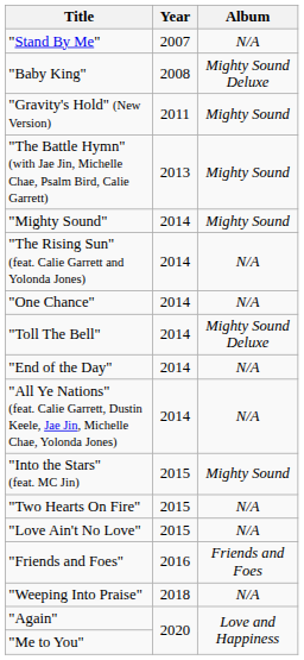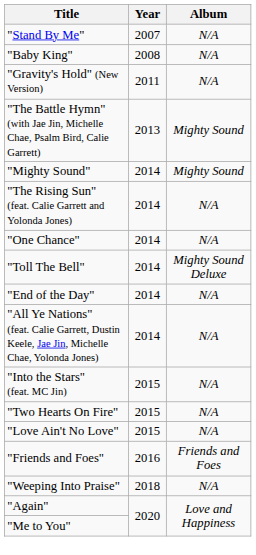 <table class="wikitable">
 <tr>
 <th align="center" valign="center" width="150">Title</th>
 <th align="center" valign="center" width="40">Year</th>
 <th align="center" valign="center" width="100">Album</th>
 </tr>
 <tr>
 <td align="left" valign="left">"<a href='#'>Stand By Me</a>"</td>
 <td align="center" valign="center">2007</td>
 <td align="center" valign="center"><em>N/A</em></td>
 </tr>
 <tr>
 <td align="left" valign="left">"Baby King"</td>
 <td align="center" valign="center">2008</td>
-<td align="center" valign="center"><em>Mighty Sound Deluxe</em></td>
+<td align="center" valign="center"><em>N/A</em></td>
 </tr>
 <tr>
 <td align="left" valign="left">"Gravity's Hold" <small>(New Version)</small></td>
 <td align="center" valign="center">2011</td>
-<td align="center" valign="center"><em>Mighty Sound</em></td>
+<td align="center" valign="center"><em>N/A</em></td>
 </tr>
 <tr>
 <td align="left" valign="left">"The Battle Hymn" <br><small>(with Jae Jin, Michelle Chae, Psalm Bird, Calie Garrett)</small></td>
 <td align="center" valign="center">2013</td>
 <td align="center" valign="center"><em>Mighty Sound</em></td>
 </tr>
 <tr>
 <td align="left" valign="left">"Mighty Sound"</td>
 <td align="center" valign="center">2014</td>
 <td align="center" valign="center"><em>Mighty Sound</em></td>
 </tr>
 <tr>
 <td align="left" valign="left">"The Rising Sun" <br><small>(feat. Calie Garrett and Yolonda Jones)</small></td>
 <td align="center" valign="center">2014</td>
 <td align="center" valign="center"><em>N/A</em></td>
 </tr>
 <tr>
 <td align="left" valign="left">"One Chance"</td>
 <td align="center" valign="center">2014</td>
 <td align="center" valign="center"><em>N/A</em></td>
 </tr>
 <tr>
 <td align="left" valign="left">"Toll The Bell"</td>
 <td align="center" valign="center">2014</td>
 <td align="center" valign="center"><em>Mighty Sound Deluxe</em></td>
 </tr>
 <tr>
 <td align="left" valign="left">"End of the Day"</td>
 <td align="center" valign="center">2014</td>
 <td align="center" valign="center"><em>N/A</em></td>
 </tr>
 <tr>
 <td align="left" valign="left">"All Ye Nations" <br><small>(feat. Calie Garrett, Dustin Keele, <a href='#'>Jae Jin</a>, Michelle Chae, Yolonda Jones)</small></td>
 <td align="center" valign="center">2014</td>
 <td align="center" valign="center"><em>N/A</em></td>
 </tr>
 <tr>
 <td align="left" valign="left">"Into the Stars" <br><small>(feat. MC Jin)</small></td>
 <td align="center" valign="center">2015</td>
-<td align="center" valign="center"><em>Mighty Sound</em></td>
+<td align="center" valign="center"><em>N/A</em></td>
 </tr>
 <tr>
 <td align="left" valign="left">"Two Hearts On Fire"</td>
 <td align="center" valign="center">2015</td>
 <td align="center" valign="center"><em>N/A</em></td>
 </tr>
 <tr>
 <td align="left" valign="left">"Love Ain't No Love"</td>
 <td align="center" valign="center">2015</td>
 <td align="center" valign="center"><em>N/A</em></td>
 </tr>
 <tr>
 <td align="left" valign="left">"Friends and Foes"</td>
 <td align="center" valign="center">2016</td>
 <td align="center" valign="center"><em>Friends and Foes</em></td>
 </tr>
 <tr>
 <td align="left" valign="left">"Weeping Into Praise"</td>
 <td align="center" valign="center">2018</td>
 <td align="center" valign="center"><em>N/A</em></td>
 </tr>
 <tr>
 <td align="left" valign="left">"Again"</td>
 <td align="center" valign="center" rowspan=2>2020</td>
 <td align="center" valign="center" rowspan=2><em>Love and Happiness</em></td>
 </tr>
 <tr>
 <td align="left" valign="left">"Me to You"</td>
 </tr>
 </table>
